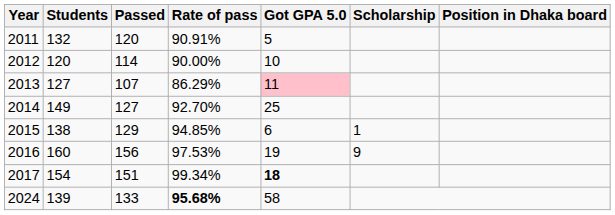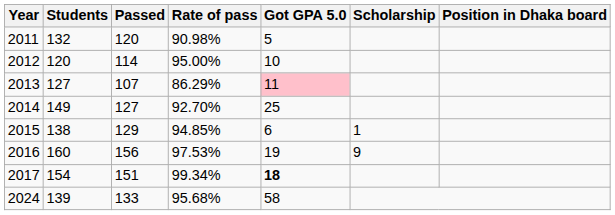 <table Class = "wikitable" border = "2">
 <tr>
 <th>Year</th>
 <th>Students</th>
 <th>Passed</th>
 <th>Rate of pass</th>
 <th>Got GPA 5.0</th>
 <th>Scholarship</th>
 <th>Position in Dhaka board</th>
 </tr>
 <tr>
 <td>2011</td>
 <td>132</td>
 <td>120</td>
-<td>90.91%</td>
+<td>90.98%</td>
 <td>5</td>
 <td></td>
 <td></td>
 </tr>
 <tr>
 <td>2012</td>
 <td>120</td>
 <td>114</td>
-<td>90.00%</td>
+<td>95.00%</td>
 <td>10</td>
 <td></td>
 <td></td>
 </tr>
 <tr>
 <td>2013</td>
 <td>127</td>
 <td>107</td>
 <td>86.29%</td>
 <td style="background: pink;">11</td>
 <td></td>
 <td></td>
 </tr>
 <tr>
 <td>2014</td>
 <td>149</td>
 <td>127</td>
 <td>92.70%</td>
 <td>25</td>
 <td></td>
 <td></td>
 </tr>
 <tr>
 <td>2015</td>
 <td>138</td>
 <td>129</td>
 <td>94.85%</td>
 <td>6</td>
 <td>1</td>
 <td></td>
 </tr>
 <tr>
 <td>2016</td>
 <td>160</td>
 <td>156</td>
 <td>97.53%</td>
 <td>19</td>
 <td>9</td>
 <td></td>
 </tr>
 <tr>
 <td>2017</td>
 <td>154</td>
 <td>151</td>
 <td>99.34%</td>
 <td><strong>18</strong></td>
 <td></td>
 <td></td>
 </tr>
 <tr>
 <td>2024</td>
 <td>139</td>
 <td>133</td>
-<td><strong>95.68%</strong></td>
+<td>95.68%</td>
 <td>58</td>
 </tr>
 </table>
